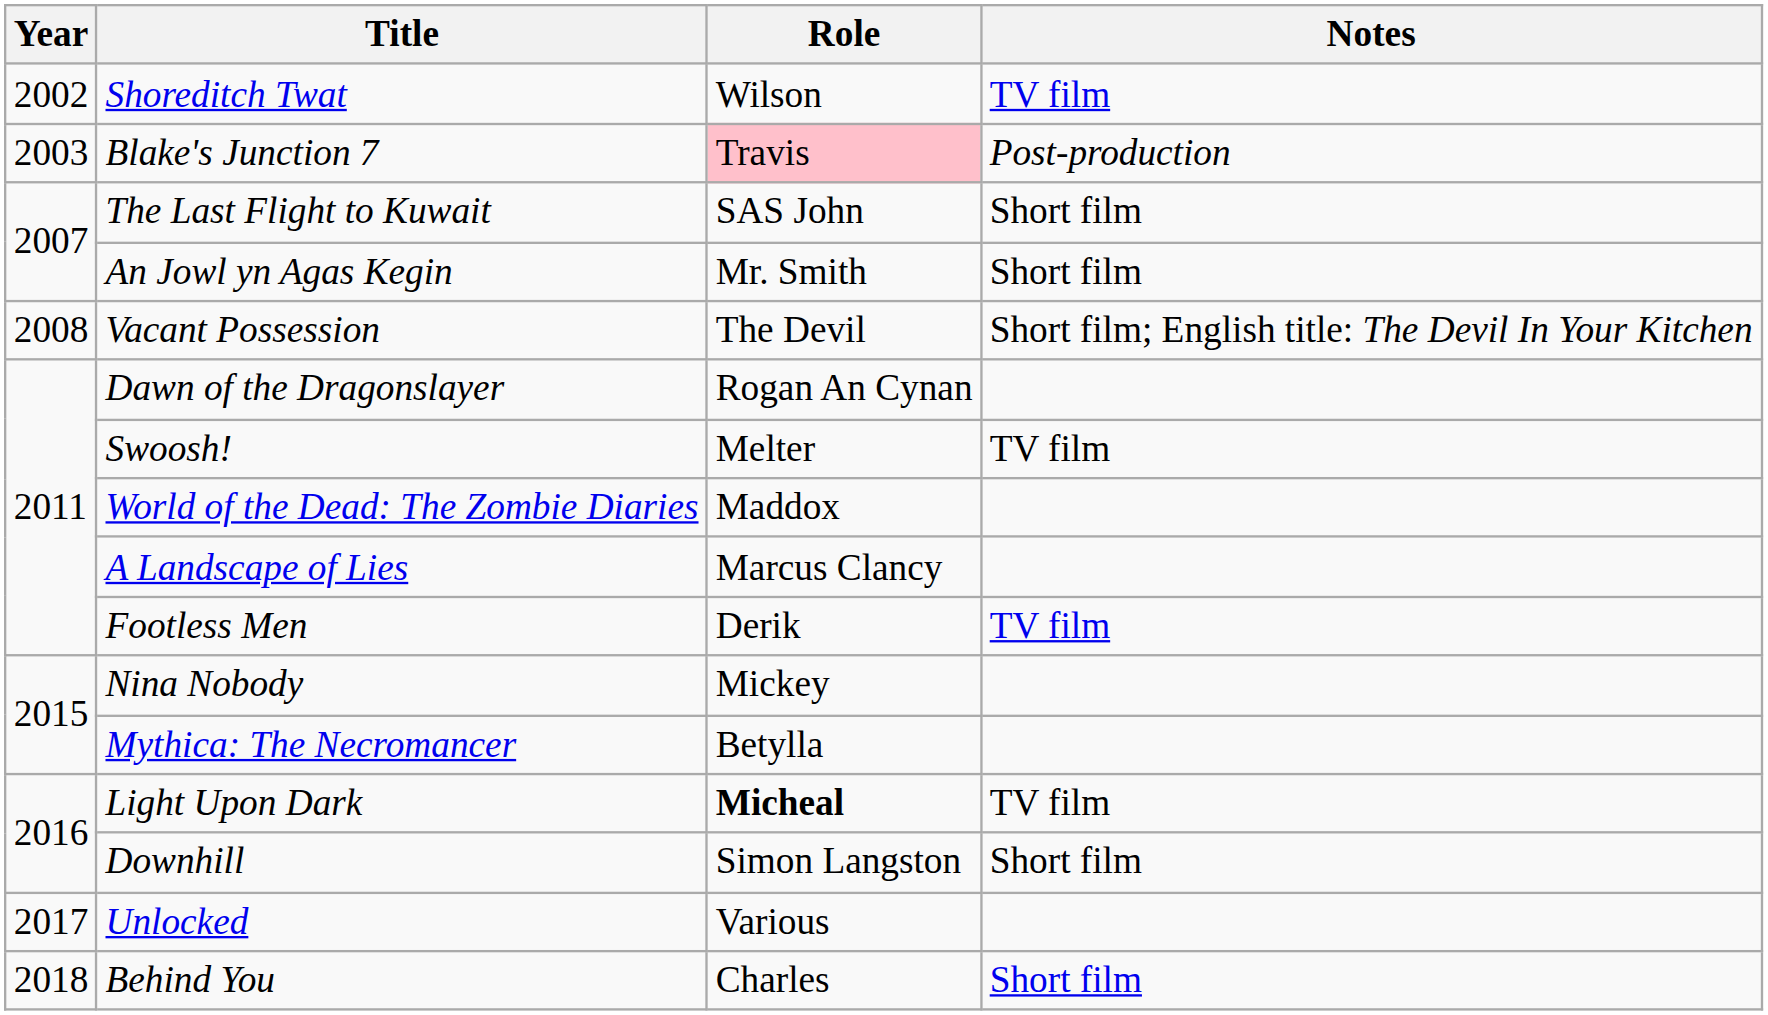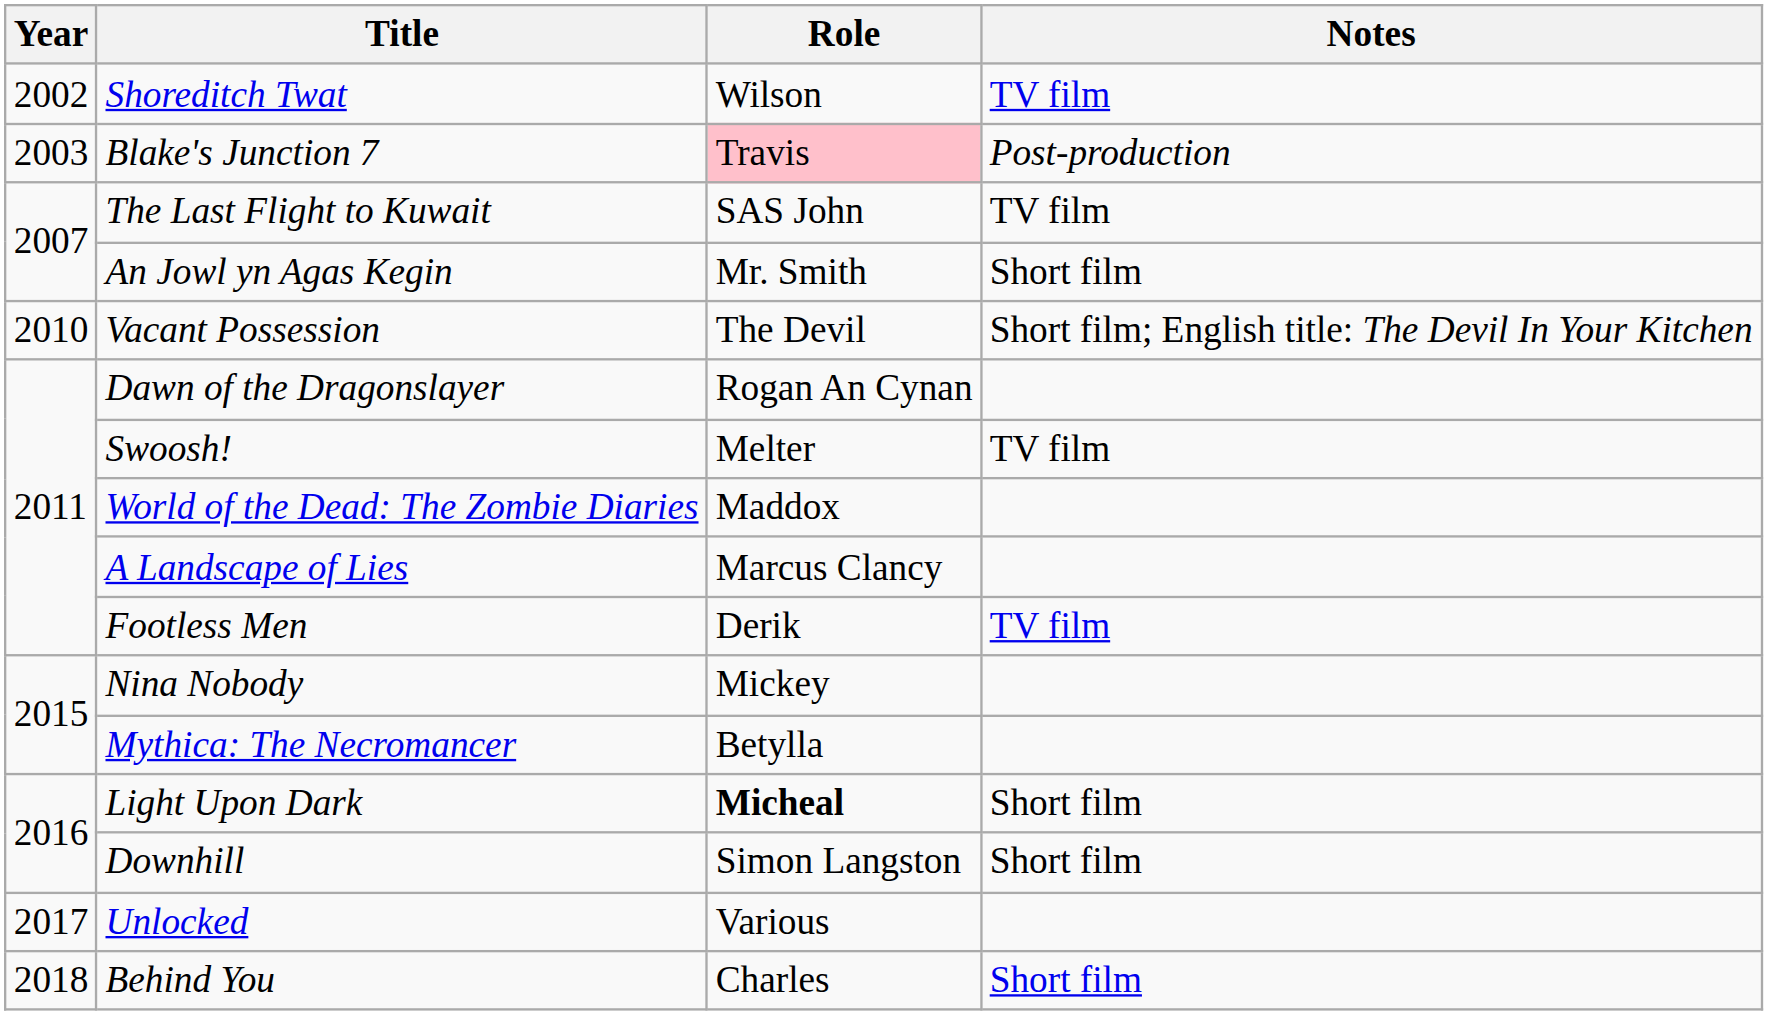 <table class="wikitable">
 <tr>
 <th>Year</th>
 <th>Title</th>
 <th>Role</th>
 <th>Notes</th>
 </tr>
 <tr>
 <td>2002</td>
 <td><em><a href='#'>Shoreditch Twat</a></em></td>
 <td>Wilson</td>
 <td><a href='#'>TV film</a></td>
 </tr>
 <tr>
 <td>2003</td>
 <td><em>Blake's Junction 7</em></td>
 <td style="background: pink;">Travis</td>
 <td><em>Post-production</em></td>
 </tr>
 <tr>
 <td rowspan="2">2007</td>
 <td><em>The Last Flight to Kuwait</em></td>
 <td>SAS John</td>
-<td>Short film</td>
+<td>TV film</td>
 </tr>
 <tr>
 <td><em>An Jowl yn Agas Kegin</em></td>
 <td>Mr. Smith</td>
 <td>Short film</td>
 </tr>
 <tr>
-<td>2008</td>
+<td>2010</td>
 <td><em>Vacant Possession</em></td>
 <td>The Devil</td>
 <td>Short film; English title: <em>The Devil In Your Kitchen</em></td>
 </tr>
 <tr>
 <td rowspan="5">2011</td>
 <td><em>Dawn of the Dragonslayer</em></td>
 <td>Rogan An Cynan</td>
 <td></td>
 </tr>
 <tr>
 <td><em>Swoosh!</em></td>
 <td>Melter</td>
 <td>TV film</td>
 </tr>
 <tr>
 <td><em><a href='#'>World of the Dead: The Zombie Diaries</a></em></td>
 <td>Maddox</td>
 <td></td>
 </tr>
 <tr>
 <td><em><a href='#'>A Landscape of Lies</a></em></td>
 <td>Marcus Clancy</td>
 <td></td>
 </tr>
 <tr>
 <td><em>Footless Men</em></td>
 <td>Derik</td>
 <td><a href='#'>TV film</a></td>
 </tr>
 <tr>
 <td rowspan="2">2015</td>
 <td><em>Nina Nobody</em></td>
 <td>Mickey</td>
 <td></td>
 </tr>
 <tr>
 <td><em><a href='#'>Mythica: The Necromancer</a></em></td>
 <td>Betylla</td>
 <td></td>
 </tr>
 <tr>
 <td rowspan="2">2016</td>
 <td><em>Light Upon Dark</em></td>
 <td><strong>Micheal</strong></td>
-<td>TV film</td>
+<td>Short film</td>
 </tr>
 <tr>
 <td><em>Downhill</em></td>
 <td>Simon Langston</td>
 <td>Short film</td>
 </tr>
 <tr>
 <td>2017</td>
 <td><em><a href='#'>Unlocked</a></em></td>
 <td>Various</td>
 <td></td>
 </tr>
 <tr>
 <td>2018</td>
 <td><em>Behind You</em></td>
 <td>Charles</td>
 <td><a href='#'>Short film</a></td>
 </tr>
 </table>
